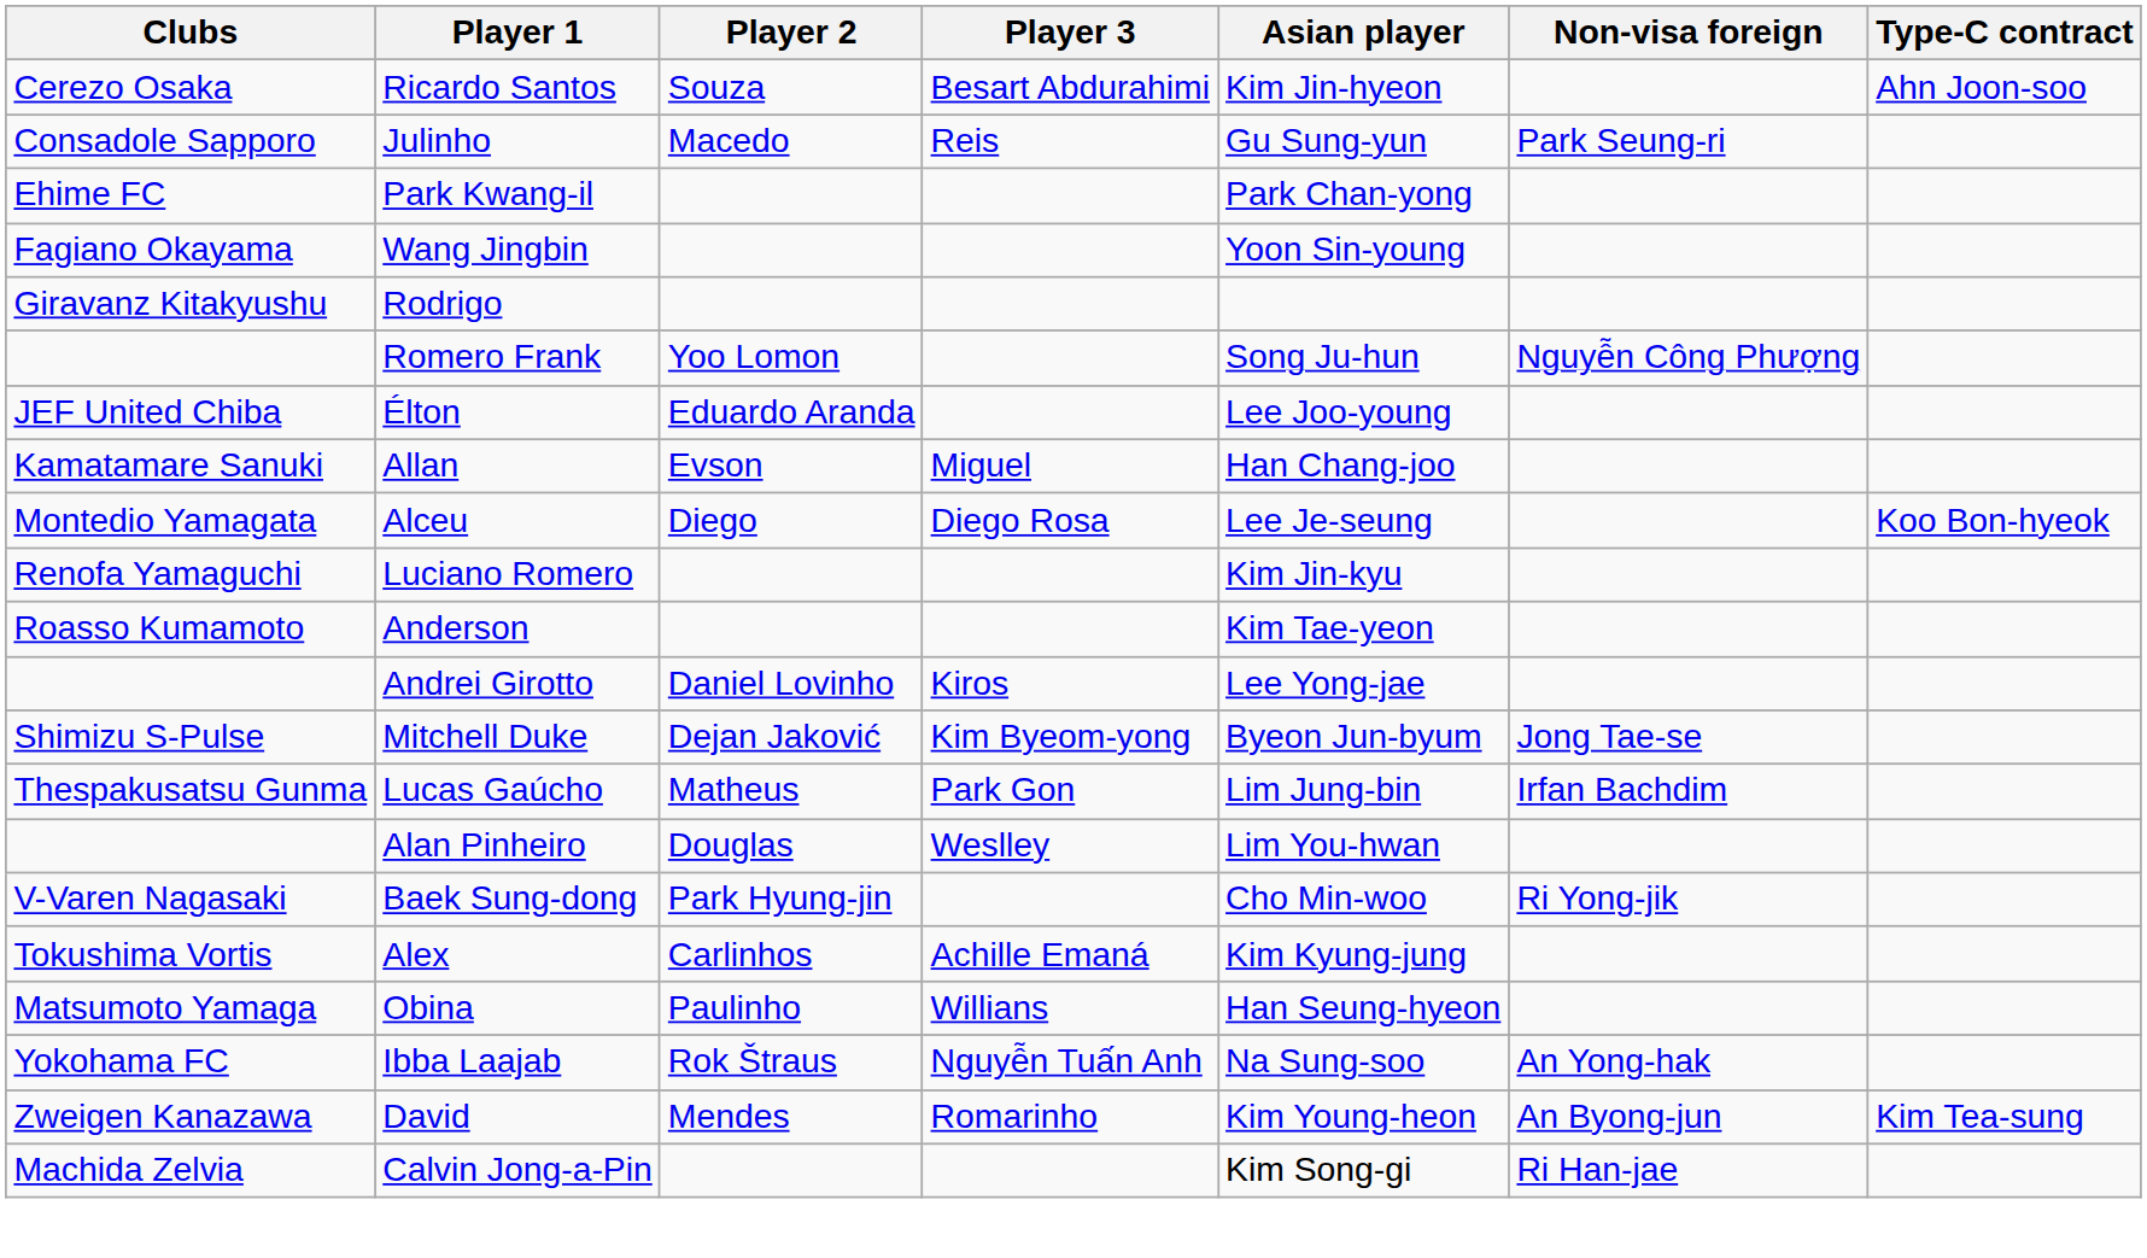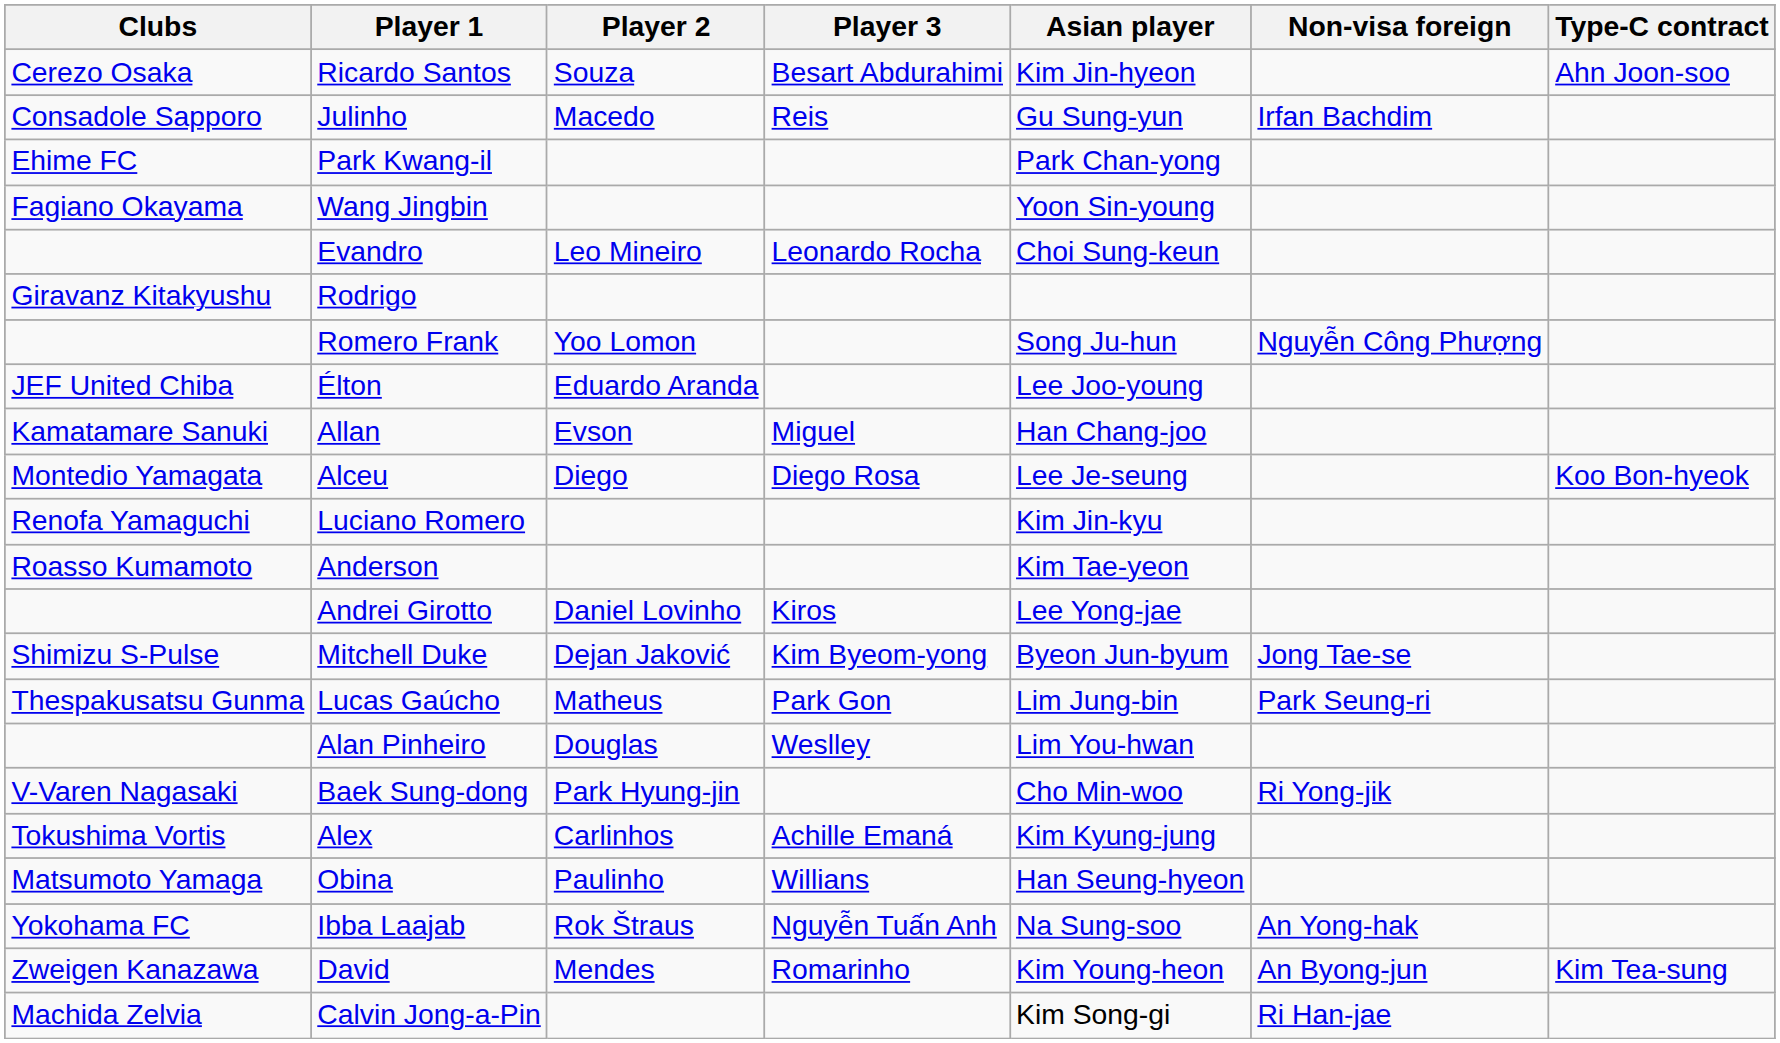 <table class="wikitable sortable">
 <tr>
 <th>Clubs</th>
 <th>Player 1</th>
 <th>Player 2</th>
 <th>Player 3</th>
 <th>Asian player</th>
 <th>Non-visa foreign</th>
 <th>Type-C contract</th>
 </tr>
 <tr>
 <td><a href='#'>Cerezo Osaka</a></td>
 <td> <a href='#'>Ricardo Santos</a></td>
 <td> <a href='#'>Souza</a></td>
 <td> <a href='#'>Besart Abdurahimi</a></td>
 <td> <a href='#'>Kim Jin-hyeon</a></td>
 <td></td>
 <td> <a href='#'>Ahn Joon-soo</a></td>
 </tr>
 <tr>
 <td><a href='#'>Consadole Sapporo</a></td>
 <td> <a href='#'>Julinho</a></td>
 <td> <a href='#'>Macedo</a></td>
 <td> <a href='#'>Reis</a></td>
 <td> <a href='#'>Gu Sung-yun</a></td>
-<td> <a href='#'>Park Seung-ri</a></td>
+<td> <a href='#'>Irfan Bachdim</a></td>
 <td></td>
 </tr>
 <tr>
 <td><a href='#'>Ehime FC</a></td>
 <td> <a href='#'>Park Kwang-il</a></td>
 <td></td>
 <td></td>
 <td> <a href='#'>Park Chan-yong</a></td>
 <td></td>
 <td></td>
 </tr>
 <tr>
 <td><a href='#'>Fagiano Okayama</a></td>
 <td> <a href='#'>Wang Jingbin</a></td>
 <td></td>
 <td></td>
 <td><a href='#'>Yoon Sin-young</a></td>
+<td></td>
+<td></td>
+</tr>
+<tr>
+<td></td>
+<td> <a href='#'>Evandro</a></td>
+<td> <a href='#'>Leo Mineiro</a></td>
+<td> <a href='#'>Leonardo Rocha</a></td>
+<td> <a href='#'>Choi Sung-keun</a></td>
 <td></td>
 <td></td>
 </tr>
 <tr>
 <td><a href='#'>Giravanz Kitakyushu</a></td>
 <td> <a href='#'>Rodrigo</a></td>
 <td></td>
 <td></td>
 <td></td>
 <td></td>
 <td></td>
 </tr>
 <tr>
 <td></td>
 <td> <a href='#'>Romero Frank</a></td>
 <td> <a href='#'>Yoo Lomon</a></td>
 <td></td>
 <td> <a href='#'>Song Ju-hun</a></td>
 <td> <a href='#'>Nguyễn Công Phượng</a></td>
 <td></td>
 </tr>
 <tr>
 <td><a href='#'>JEF United Chiba</a></td>
 <td> <a href='#'>Élton</a></td>
 <td> <a href='#'>Eduardo Aranda</a></td>
 <td></td>
 <td> <a href='#'>Lee Joo-young</a></td>
 <td></td>
 <td></td>
 </tr>
 <tr>
 <td><a href='#'>Kamatamare Sanuki</a></td>
 <td> <a href='#'>Allan</a></td>
 <td> <a href='#'>Evson</a></td>
 <td> <a href='#'>Miguel</a></td>
 <td> <a href='#'>Han Chang-joo</a></td>
 <td></td>
 <td></td>
 </tr>
 <tr>
 <td><a href='#'>Montedio Yamagata</a></td>
 <td> <a href='#'>Alceu</a></td>
 <td> <a href='#'>Diego</a></td>
 <td> <a href='#'>Diego Rosa</a></td>
 <td> <a href='#'>Lee Je-seung</a></td>
 <td></td>
 <td> <a href='#'>Koo Bon-hyeok</a></td>
 </tr>
 <tr>
 <td><a href='#'>Renofa Yamaguchi</a></td>
 <td> <a href='#'>Luciano Romero</a></td>
 <td></td>
 <td></td>
 <td> <a href='#'>Kim Jin-kyu</a></td>
 <td></td>
 <td></td>
 </tr>
 <tr>
 <td><a href='#'>Roasso Kumamoto</a></td>
 <td> <a href='#'>Anderson</a></td>
 <td></td>
 <td></td>
 <td> <a href='#'>Kim Tae-yeon</a></td>
 <td></td>
 <td></td>
 </tr>
 <tr>
 <td></td>
 <td> <a href='#'>Andrei Girotto</a></td>
 <td> <a href='#'>Daniel Lovinho</a></td>
 <td> <a href='#'>Kiros</a></td>
 <td> <a href='#'>Lee Yong-jae</a></td>
 <td></td>
 <td></td>
 </tr>
 <tr>
 <td><a href='#'>Shimizu S-Pulse</a></td>
 <td> <a href='#'>Mitchell Duke</a></td>
 <td> <a href='#'>Dejan Jaković</a></td>
 <td> <a href='#'>Kim Byeom-yong</a></td>
 <td> <a href='#'>Byeon Jun-byum</a></td>
 <td> <a href='#'>Jong Tae-se</a></td>
 <td></td>
 </tr>
 <tr>
 <td><a href='#'>Thespakusatsu Gunma</a></td>
 <td> <a href='#'>Lucas Gaúcho</a></td>
 <td> <a href='#'>Matheus</a></td>
 <td> <a href='#'>Park Gon</a></td>
 <td> <a href='#'>Lim Jung-bin</a></td>
-<td> <a href='#'>Irfan Bachdim</a></td>
+<td> <a href='#'>Park Seung-ri</a></td>
 <td></td>
 </tr>
 <tr>
 <td></td>
 <td> <a href='#'>Alan Pinheiro</a></td>
 <td> <a href='#'>Douglas</a></td>
 <td> <a href='#'>Weslley</a></td>
 <td> <a href='#'>Lim You-hwan</a></td>
 <td></td>
 <td></td>
 </tr>
 <tr>
 <td><a href='#'>V-Varen Nagasaki</a></td>
 <td> <a href='#'>Baek Sung-dong</a></td>
 <td> <a href='#'>Park Hyung-jin</a></td>
 <td></td>
 <td> <a href='#'>Cho Min-woo</a></td>
 <td> <a href='#'>Ri Yong-jik</a></td>
 <td></td>
 </tr>
 <tr>
 <td><a href='#'>Tokushima Vortis</a></td>
 <td> <a href='#'>Alex</a></td>
 <td> <a href='#'>Carlinhos</a></td>
 <td> <a href='#'>Achille Emaná</a></td>
 <td> <a href='#'>Kim Kyung-jung</a></td>
 <td></td>
 <td></td>
 </tr>
 <tr>
 <td><a href='#'>Matsumoto Yamaga</a></td>
 <td> <a href='#'>Obina</a></td>
 <td> <a href='#'>Paulinho</a></td>
 <td> <a href='#'>Willians</a></td>
 <td> <a href='#'>Han Seung-hyeon</a></td>
 <td></td>
 <td></td>
 </tr>
 <tr>
 <td><a href='#'>Yokohama FC</a></td>
 <td> <a href='#'>Ibba Laajab</a></td>
 <td> <a href='#'>Rok Štraus</a></td>
 <td> <a href='#'>Nguyễn Tuấn Anh</a></td>
 <td> <a href='#'>Na Sung-soo</a></td>
 <td> <a href='#'>An Yong-hak</a></td>
 <td></td>
 </tr>
 <tr>
 <td><a href='#'>Zweigen Kanazawa</a></td>
 <td> <a href='#'>David</a></td>
 <td> <a href='#'>Mendes</a></td>
 <td> <a href='#'>Romarinho</a></td>
 <td> <a href='#'>Kim Young-heon</a></td>
 <td> <a href='#'>An Byong-jun</a></td>
 <td> <a href='#'>Kim Tea-sung</a></td>
 </tr>
 <tr>
 <td><a href='#'>Machida Zelvia</a></td>
 <td> <a href='#'>Calvin Jong-a-Pin</a></td>
 <td></td>
 <td></td>
 <td> Kim Song-gi</td>
 <td> <a href='#'>Ri Han-jae</a></td>
 <td></td>
 </tr>
 </table>
